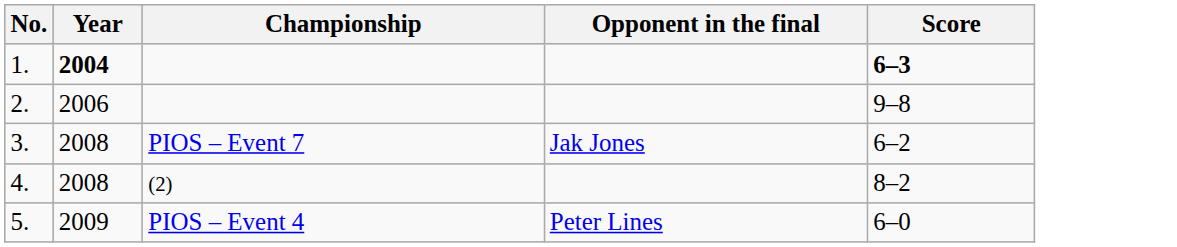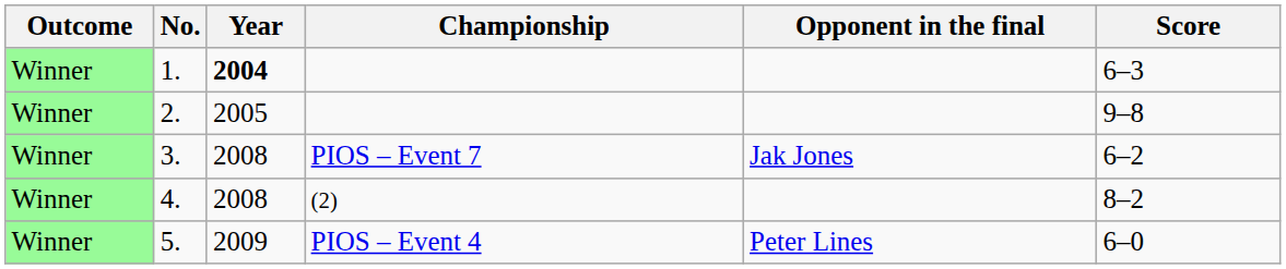 <table class="sortable wikitable">
 <tr>
+<th width="80">Outcome</th>
 <th width="20">No.</th>
 <th width="50">Year</th>
 <th style="width:250px;">Championship</th>
 <th style="width:200px;">Opponent in the final</th>
 <th style="width:100px;">Score</th>
 </tr>
 <tr>
+<td style="background:#98fb98;">Winner</td>
 <td>1.</td>
 <td><strong>2004</strong></td>
 <td></td>
 <td> </td>
-<td><strong>6–3</strong></td>
+<td>6–3</td>
 </tr>
 <tr>
+<td style="background:#98fb98;">Winner</td>
 <td>2.</td>
-<td>2006</td>
+<td>2005</td>
 <td></td>
 <td> </td>
 <td>9–8</td>
 </tr>
 <tr>
+<td style="background:#98fb98;">Winner</td>
 <td>3.</td>
 <td>2008</td>
 <td><a href='#'>PIOS – Event 7</a></td>
 <td> <a href='#'>Jak Jones</a></td>
 <td>6–2</td>
 </tr>
 <tr>
+<td style="background:#98fb98;">Winner</td>
 <td>4.</td>
 <td>2008</td>
 <td> <small>(2)</small></td>
 <td> </td>
 <td>8–2</td>
 </tr>
 <tr>
+<td style="background:#98fb98;">Winner</td>
 <td>5.</td>
 <td>2009</td>
 <td><a href='#'>PIOS – Event 4</a></td>
 <td> <a href='#'>Peter Lines</a></td>
 <td>6–0</td>
 </tr>
 </table>
